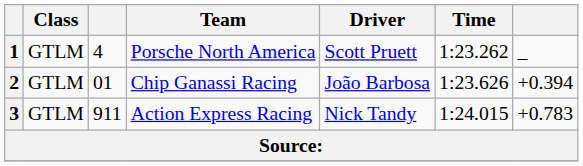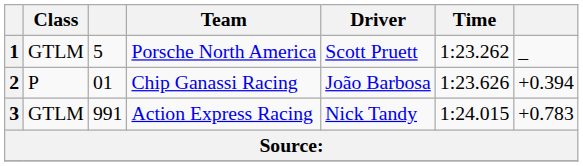 <table class="wikitable">
 <tr>
 <th scope="col"></th>
 <th scope="col">Class</th>
 <th scope="col"></th>
 <th scope="col">Team</th>
 <th scope="col">Driver</th>
 <th scope="col">Time</th>
 <th scope="col"></th>
 </tr>
 <tr>
 <th scope="row">1</th>
 <td>GTLM</td>
-<td>4</td>
+<td>5</td>
 <td><a href='#'>Porsche North America</a></td>
 <td><a href='#'>Scott Pruett</a></td>
 <td>1:23.262</td>
 <td>_</td>
 </tr>
 <tr>
 <th scope="row">2</th>
-<td>GTLM</td>
+<td>P</td>
 <td>01</td>
 <td><a href='#'>Chip Ganassi Racing</a></td>
 <td><a href='#'>João Barbosa</a></td>
 <td>1:23.626</td>
 <td>+0.394</td>
 </tr>
 <tr>
 <th scope="row">3</th>
 <td>GTLM</td>
-<td>911</td>
+<td>991</td>
 <td><a href='#'>Action Express Racing</a></td>
 <td><a href='#'>Nick Tandy</a></td>
 <td>1:24.015</td>
 <td>+0.783</td>
 </tr>
 <tr>
 <th colspan="7">Source:</th>
 </tr>
 <tr>
 </tr>
 </table>
